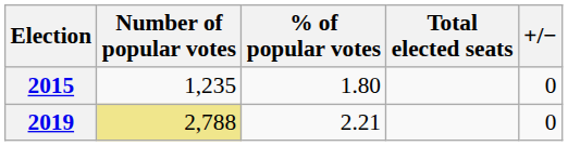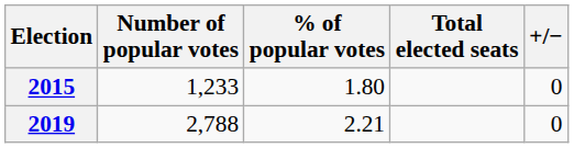 <table class="wikitable" style="text-align: right;">
 <tr align=center>
 <th>Election</th>
 <th>Number of<br>popular votes</th>
 <th>% of<br>popular votes</th>
 <th>Total<br>elected seats</th>
 <th>+/−</th>
 </tr>
 <tr>
 <th><a href='#'>2015</a></th>
-<td>1,235</td>
+<td>1,233</td>
 <td>1.80</td>
 <td></td>
 <td>0</td>
 </tr>
 <tr>
 <th><a href='#'>2019</a></th>
-<td style="background: khaki;">2,788</td>
+<td>2,788</td>
 <td>2.21</td>
 <td></td>
 <td>0</td>
 </tr>
 </table>
